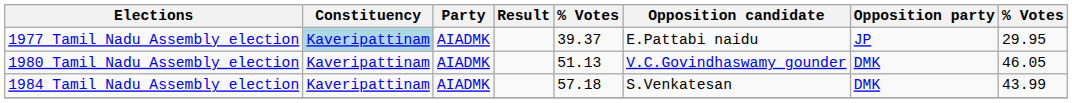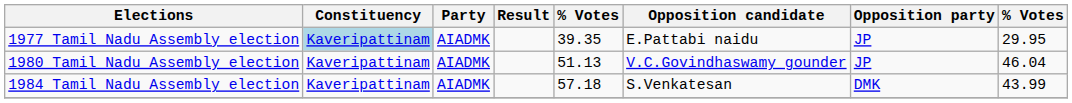 <table class="sortable wikitable"style="font-size: 85%">
 <tr>
 <th>Elections</th>
 <th>Constituency</th>
 <th>Party</th>
 <th>Result</th>
 <th>% Votes</th>
 <th>Opposition candidate</th>
 <th>Opposition party</th>
 <th>% Votes</th>
 </tr>
 <tr>
 <td><a href='#'>1977 Tamil Nadu Assembly election</a></td>
 <td style="background: lightblue;"><a href='#'>Kaveripattinam</a></td>
 <td><a href='#'>AIADMK</a></td>
 <td></td>
-<td>39.37</td>
+<td>39.35</td>
 <td>E.Pattabi naidu</td>
 <td><a href='#'>JP</a></td>
 <td>29.95</td>
 </tr>
 <tr>
 <td><a href='#'>1980 Tamil Nadu Assembly election</a></td>
 <td><a href='#'>Kaveripattinam</a></td>
 <td><a href='#'>AIADMK</a></td>
 <td></td>
 <td>51.13</td>
 <td><a href='#'>V.C.Govindhaswamy gounder</a></td>
-<td><a href='#'>DMK</a></td>
-<td>46.05</td>
+<td><a href='#'>JP</a></td>
+<td>46.04</td>
 </tr>
 <tr>
 <td><a href='#'>1984 Tamil Nadu Assembly election</a></td>
 <td><a href='#'>Kaveripattinam</a></td>
 <td><a href='#'>AIADMK</a></td>
 <td></td>
 <td>57.18</td>
 <td>S.Venkatesan</td>
 <td><a href='#'>DMK</a></td>
 <td>43.99</td>
 </tr>
 <tr>
 </tr>
 </table>
